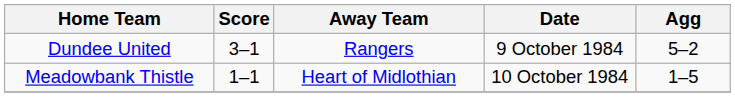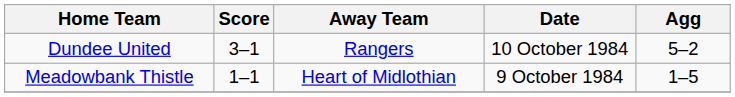 <table class="wikitable" style="text-align:center;">
 <tr>
 <th width=175>Home Team</th>
 <th width=20>Score</th>
 <th width=175>Away Team</th>
 <th width= 125>Date</th>
 <th width= 75>Agg</th>
 </tr>
 <tr>
 <td><a href='#'>Dundee United</a></td>
 <td>3–1</td>
 <td><a href='#'>Rangers</a></td>
-<td>9 October 1984</td>
+<td>10 October 1984</td>
 <td>5–2</td>
 </tr>
 <tr>
 <td><a href='#'>Meadowbank Thistle</a></td>
 <td>1–1</td>
 <td><a href='#'>Heart of Midlothian</a></td>
-<td>10 October 1984</td>
+<td>9 October 1984</td>
 <td>1–5</td>
 </tr>
 <tr>
 </tr>
 </table>
